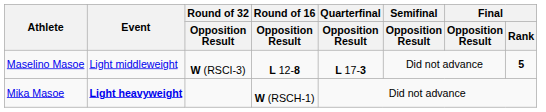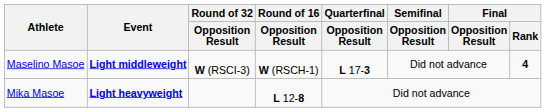 <table class=wikitable style=font-size:90%>
 <tr>
 <th rowspan=2>Athlete</th>
 <th rowspan=2>Event</th>
 <th>Round of 32</th>
 <th>Round of 16</th>
 <th>Quarterfinal</th>
 <th>Semifinal</th>
 <th colspan=2>Final</th>
 </tr>
 <tr>
 <th>Opposition<br>Result</th>
 <th>Opposition<br>Result</th>
 <th>Opposition<br>Result</th>
 <th>Opposition<br>Result</th>
 <th>Opposition<br>Result</th>
 <th>Rank</th>
 </tr>
 <tr>
 <td><a href='#'>Maselino Masoe</a></td>
-<td><a href='#'>Light middleweight</a></td>
+<td><strong><a href='#'>Light middleweight</a></strong></td>
 <td align=center><br><strong>W</strong> (RSCI-3)</td>
-<td align=center><br><strong>L</strong> 12-<strong>8</strong></td>
+<td align=center><br><strong>W</strong> (RSCH-1)</td>
 <td align=center><br><strong>L</strong> 17-<strong>3</strong></td>
 <td colspan=2 align=center>Did not advance</td>
-<td align=center><strong>5</strong></td>
+<td align=center><strong>4</strong></td>
 </tr>
 <tr>
 <td><a href='#'>Mika Masoe</a></td>
 <td><strong><a href='#'>Light heavyweight</a></strong></td>
 <td></td>
-<td align=center><br><strong>W</strong> (RSCH-1)</td>
+<td align=center><br><strong>L</strong> 12-<strong>8</strong></td>
 <td colspan=4 align=center>Did not advance</td>
 </tr>
 </table>
